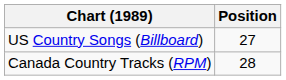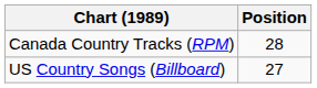 <table class="wikitable sortable">
 <tr>
 <th scope="col">Chart (1989)</th>
 <th scope="col">Position</th>
 </tr>
 <tr>
+<td>Canada Country Tracks (<em><a href='#'>RPM</a></em>)</td>
+<td align="center">28</td>
+</tr>
+<tr>
 <td>US <a href='#'>Country Songs</a> (<em><a href='#'>Billboard</a></em>)</td>
 <td align="center">27</td>
 </tr>
-<tr>
-<td>Canada Country Tracks (<em><a href='#'>RPM</a></em>)</td>
-<td align="center">28</td>
-</tr>
 </table>
